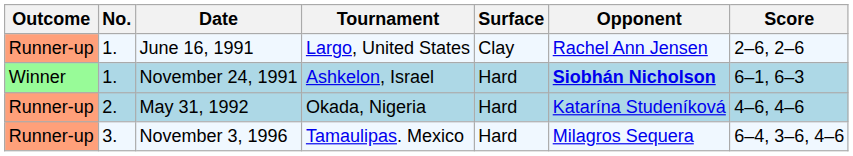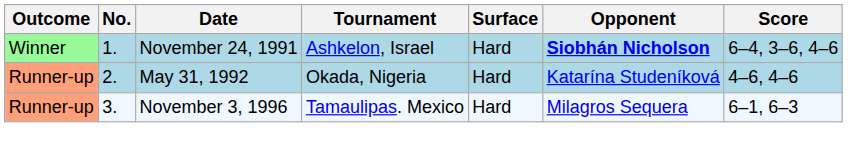 <table class="sortable wikitable" style=font-size:97%>
 <tr>
 <th>Outcome</th>
 <th>No.</th>
 <th>Date</th>
 <th>Tournament</th>
 <th>Surface</th>
 <th>Opponent</th>
 <th>Score</th>
 </tr>
-<tr bgcolor="#f0f8ff">
-<td bgcolor=FFA07A>Runner-up</td>
-<td>1.</td>
-<td>June 16, 1991</td>
-<td><a href='#'>Largo</a>, United States</td>
-<td>Clay</td>
-<td> <a href='#'>Rachel Ann Jensen</a></td>
-<td>2–6, 2–6</td>
-</tr>
 <tr bgcolor="lightblue">
 <td style="background:#98fb98;">Winner</td>
 <td>1.</td>
 <td>November 24, 1991</td>
 <td><a href='#'>Ashkelon</a>, Israel</td>
 <td>Hard</td>
 <td><strong> <a href='#'>Siobhán Nicholson</a></strong></td>
-<td>6–1, 6–3</td>
+<td>6–4, 3–6, 4–6</td>
 </tr>
 <tr style="background:lightblue;">
 <td bgcolor=FFA07A>Runner-up</td>
 <td>2.</td>
 <td>May 31, 1992</td>
 <td>Okada, Nigeria</td>
 <td>Hard</td>
 <td> <a href='#'>Katarína Studeníková</a></td>
 <td>4–6, 4–6</td>
 </tr>
 <tr bgcolor="#f0f8ff">
 <td bgcolor=FFA07A>Runner-up</td>
 <td>3.</td>
 <td>November 3, 1996</td>
 <td><a href='#'>Tamaulipas</a>. Mexico</td>
 <td>Hard</td>
 <td> <a href='#'>Milagros Sequera</a></td>
-<td>6–4, 3–6, 4–6</td>
+<td>6–1, 6–3</td>
 </tr>
 </table>
